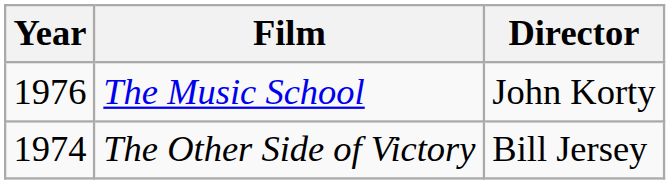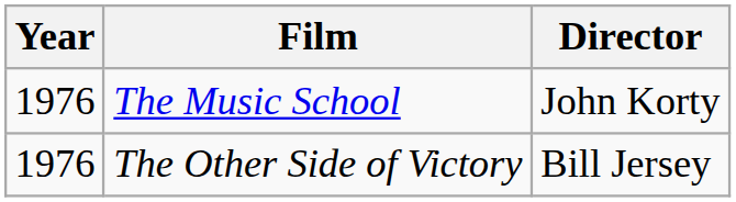 <table class="wikitable">
 <tr>
 <th>Year</th>
 <th>Film</th>
 <th>Director</th>
 </tr>
 <tr>
 <td>1976</td>
 <td><em><a href='#'>The Music School</a></em></td>
 <td>John Korty</td>
 </tr>
 <tr>
-<td>1974</td>
+<td>1976</td>
 <td><em>The Other Side of Victory</em></td>
 <td>Bill Jersey</td>
 </tr>
 </table>
